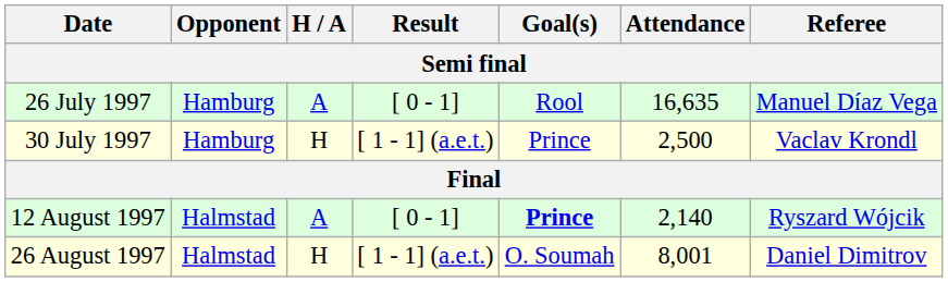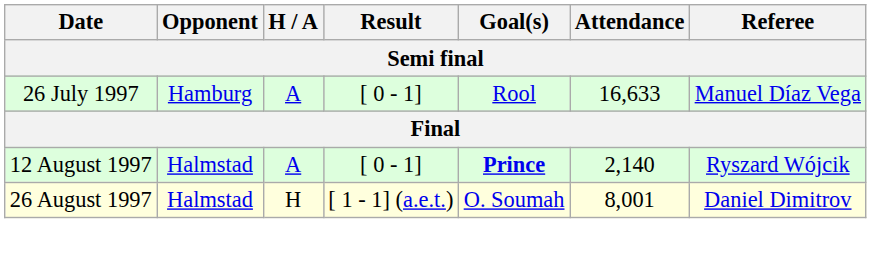 <table class="wikitable" style="text-align:center">
 <tr>
 <th class="wikitable">Date</th>
 <th>Opponent</th>
 <th>H / A</th>
 <th>Result</th>
 <th>Goal(s)</th>
 <th>Attendance</th>
 <th>Referee</th>
 </tr>
 <tr>
 <th colspan="7">Semi final</th>
 </tr>
 <tr style="background:#dfd;">
 <td>26 July 1997</td>
 <td> <a href='#'>Hamburg</a></td>
 <td><a href='#'>A</a></td>
 <td>[ 0 - 1]</td>
 <td><a href='#'>Rool</a> </td>
-<td>16,635</td>
+<td>16,633</td>
 <td> <a href='#'>Manuel Díaz Vega</a></td>
-</tr>
-<tr style="background:#ffd;">
-<td>30 July 1997</td>
-<td> <a href='#'>Hamburg</a></td>
-<td>H</td>
-<td>[ 1 - 1] (<a href='#'>a.e.t.</a>)</td>
-<td><a href='#'>Prince</a> </td>
-<td>2,500</td>
-<td> <a href='#'>Vaclav Krondl</a></td>
 </tr>
 <tr>
 <th colspan="7">Final</th>
 </tr>
 <tr style="background:#dfd;">
 <td>12 August 1997</td>
 <td> <a href='#'>Halmstad</a></td>
 <td><a href='#'>A</a></td>
 <td>[ 0 - 1]</td>
 <td><strong><a href='#'>Prince</a> </strong></td>
 <td>2,140</td>
 <td> <a href='#'>Ryszard Wójcik</a></td>
 </tr>
 <tr style="background:#ffd;">
 <td>26 August 1997</td>
 <td> <a href='#'>Halmstad</a></td>
 <td>H</td>
 <td>[ 1 - 1] (<a href='#'>a.e.t.</a>)</td>
 <td><a href='#'>O. Soumah</a> </td>
 <td>8,001</td>
 <td> <a href='#'>Daniel Dimitrov</a></td>
 </tr>
 </table>
